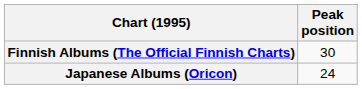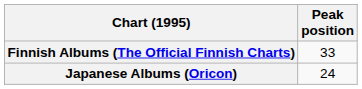 <table class="wikitable plainrowheaders">
 <tr>
 <th scope="col">Chart (1995)</th>
 <th scope="col">Peak<br>position</th>
 </tr>
 <tr>
 <th scope="row">Finnish Albums (<a href='#'>The Official Finnish Charts</a>)</th>
-<td align="center">30</td>
+<td align="center">33</td>
 </tr>
 <tr>
 <th scope="row">Japanese Albums (<a href='#'>Oricon</a>)</th>
 <td align="center">24</td>
 </tr>
 </table>
